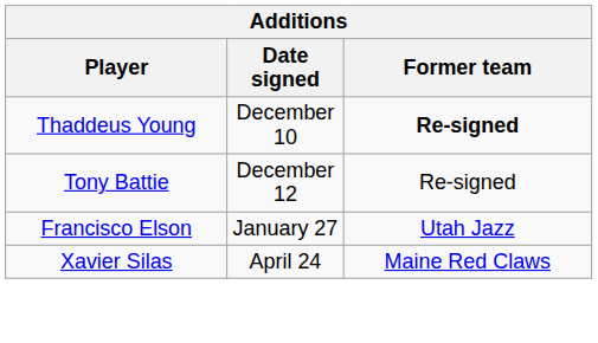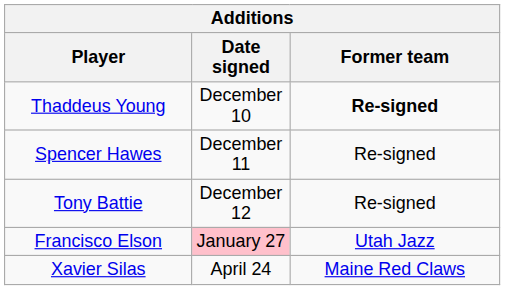 <table class="wikitable" style="text-align:center">
 <tr>
 <th colspan=3>Additions</th>
 </tr>
 <tr>
 <th style="width:160px">Player</th>
 <th style="width:80px">Date signed</th>
 <th style="width:180px">Former team</th>
 </tr>
 <tr>
 <td><a href='#'>Thaddeus Young</a></td>
 <td>December 10</td>
 <td><strong>Re-signed</strong></td>
 </tr>
 <tr>
+<td><a href='#'>Spencer Hawes</a></td>
+<td>December 11</td>
+<td>Re-signed</td>
+</tr>
+<tr>
 <td><a href='#'>Tony Battie</a></td>
 <td>December 12</td>
 <td>Re-signed</td>
 </tr>
 <tr>
 <td><a href='#'>Francisco Elson</a></td>
-<td>January 27</td>
+<td style="background: pink;">January 27</td>
 <td><a href='#'>Utah Jazz</a></td>
 </tr>
 <tr>
 <td><a href='#'>Xavier Silas</a></td>
 <td>April 24</td>
 <td><a href='#'>Maine Red Claws</a><br></td>
 </tr>
 </table>
